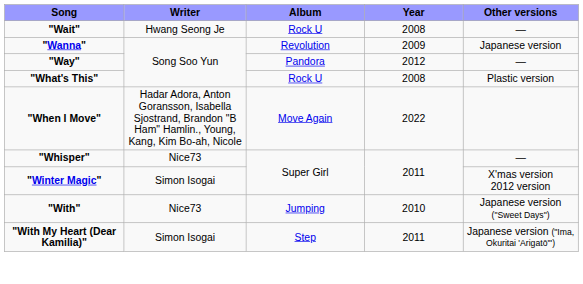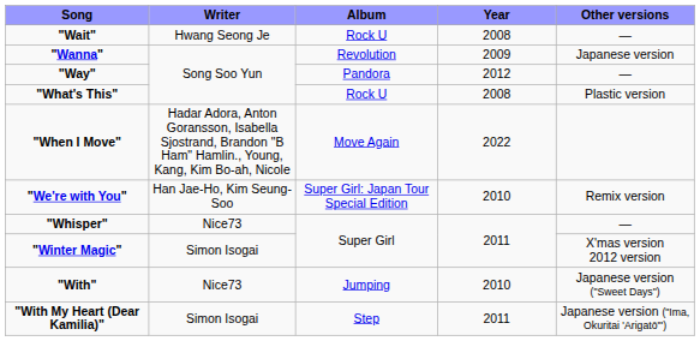 <table class="wikitable" style="margin:0.5em auto; clear:both; text-align:center; width:100%">
 <tr>
 <th width="500" style="background: #99F;">Song</th>
 <th width="500" style="background: #99F;">Writer</th>
 <th width="500" style="background: #99F;">Album</th>
 <th width="500" style="background: #99F;">Year</th>
 <th width="500" style="background: #99F;">Other versions</th>
 </tr>
 <tr>
 <td><strong>"Wait"</strong></td>
 <td>Hwang Seong Je</td>
 <td><a href='#'>Rock U</a></td>
 <td>2008</td>
 <td>—</td>
 </tr>
 <tr>
 <td><strong>"<a href='#'>Wanna</a>"</strong></td>
 <td rowspan="3">Song Soo Yun</td>
 <td><a href='#'>Revolution</a></td>
 <td>2009</td>
 <td>Japanese version</td>
 </tr>
 <tr>
 <td><strong>"Way"</strong></td>
 <td><a href='#'>Pandora</a></td>
 <td>2012</td>
 <td>—</td>
 </tr>
 <tr>
 <td><strong>"What's This"</strong></td>
 <td><a href='#'>Rock U</a></td>
 <td>2008</td>
 <td>Plastic version</td>
 </tr>
 <tr>
 <td><strong>"When I Move"</strong></td>
 <td>Hadar Adora, Anton Goransson, Isabella Sjostrand, Brandon "B Ham" Hamlin., Young, Kang, Kim Bo-ah, Nicole</td>
 <td><a href='#'>Move Again</a></td>
 <td>2022</td>
 </tr>
 <tr>
+<td><strong>"<a href='#'>We're with You</a>"</strong></td>
+<td>Han Jae-Ho, Kim Seung-Soo</td>
+<td><a href='#'>Super Girl: Japan Tour Special Edition</a></td>
+<td>2010</td>
+<td>Remix version</td>
+</tr>
+<tr>
 <td><strong>"Whisper"</strong></td>
 <td>Nice73</td>
 <td rowspan="2">Super Girl</td>
 <td rowspan="2">2011</td>
 <td>—</td>
 </tr>
 <tr>
 <td><strong>"<a href='#'>Winter Magic</a>"</strong></td>
 <td>Simon Isogai</td>
 <td>X'mas version<br>2012 version</td>
 </tr>
 <tr>
 <td><strong>"With"</strong></td>
 <td>Nice73</td>
 <td><a href='#'>Jumping</a></td>
 <td>2010</td>
 <td>Japanese version <small>("Sweet Days")</small></td>
 </tr>
 <tr>
 <td><strong>"With My Heart (Dear Kamilia)"</strong></td>
 <td>Simon Isogai</td>
 <td><a href='#'>Step</a></td>
 <td>2011</td>
 <td>Japanese version <small>("Ima, Okuritai 'Arigatō'")</small></td>
 </tr>
 </table>
